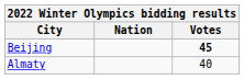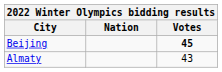 <table class="wikitable">
 <tr>
 <th colspan="7">2022 Winter Olympics bidding results</th>
 </tr>
 <tr>
 <th>City</th>
 <th>Nation</th>
 <th>Votes</th>
 </tr>
 <tr>
 <td><a href='#'>Beijing</a></td>
 <td><strong></strong></td>
 <td align=center><strong>45</strong></td>
 </tr>
 <tr>
 <td><a href='#'>Almaty</a></td>
 <td></td>
-<td align=center>40</td>
+<td align=center>43</td>
 </tr>
 </table>
